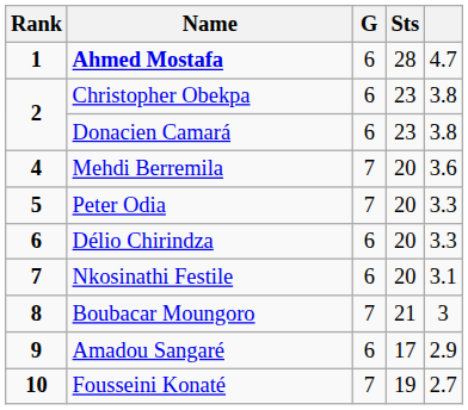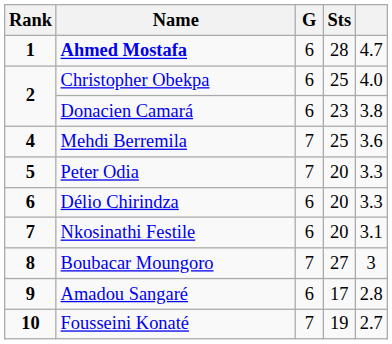 <table class="wikitable" style="text-align:center; font-size:90%;">
 <tr>
 <th width=10px>Rank</th>
 <th width=180px>Name</th>
 <th width=15px>G</th>
 <th width=10px>Sts</th>
 <th width=10px></th>
 </tr>
 <tr>
 <td><strong>1</strong></td>
 <td align=left> <strong><a href='#'>Ahmed Mostafa</a></strong></td>
 <td>6</td>
 <td>28</td>
 <td>4.7</td>
 </tr>
 <tr>
 <td rowspan=2><strong>2</strong></td>
 <td align=left> <a href='#'>Christopher Obekpa</a></td>
 <td>6</td>
-<td>23</td>
-<td>3.8</td>
+<td>25</td>
+<td>4.0</td>
 </tr>
 <tr>
 <td align=left> <a href='#'>Donacien Camará</a></td>
 <td>6</td>
 <td>23</td>
 <td>3.8</td>
 </tr>
 <tr>
 <td><strong>4</strong></td>
 <td align=left> <a href='#'>Mehdi Berremila</a></td>
 <td>7</td>
-<td>20</td>
+<td>25</td>
 <td>3.6</td>
 </tr>
 <tr>
 <td><strong>5</strong></td>
 <td align=left> <a href='#'>Peter Odia</a></td>
 <td>7</td>
 <td>20</td>
 <td>3.3</td>
 </tr>
 <tr>
 <td><strong>6</strong></td>
 <td align=left> <a href='#'>Délio Chirindza</a></td>
 <td>6</td>
 <td>20</td>
 <td>3.3</td>
 </tr>
 <tr>
 <td><strong>7</strong></td>
 <td align=left> <a href='#'>Nkosinathi Festile</a></td>
 <td>6</td>
 <td>20</td>
 <td>3.1</td>
 </tr>
 <tr>
 <td><strong>8</strong></td>
 <td align=left> <a href='#'>Boubacar Moungoro</a></td>
 <td>7</td>
-<td>21</td>
+<td>27</td>
 <td>3</td>
 </tr>
 <tr>
 <td><strong>9</strong></td>
 <td align=left> <a href='#'>Amadou Sangaré</a></td>
 <td>6</td>
 <td>17</td>
-<td>2.9</td>
+<td>2.8</td>
 </tr>
 <tr>
 <td><strong>10</strong></td>
 <td align=left> <a href='#'>Fousseini Konaté</a></td>
 <td>7</td>
 <td>19</td>
 <td>2.7</td>
 </tr>
 </table>
